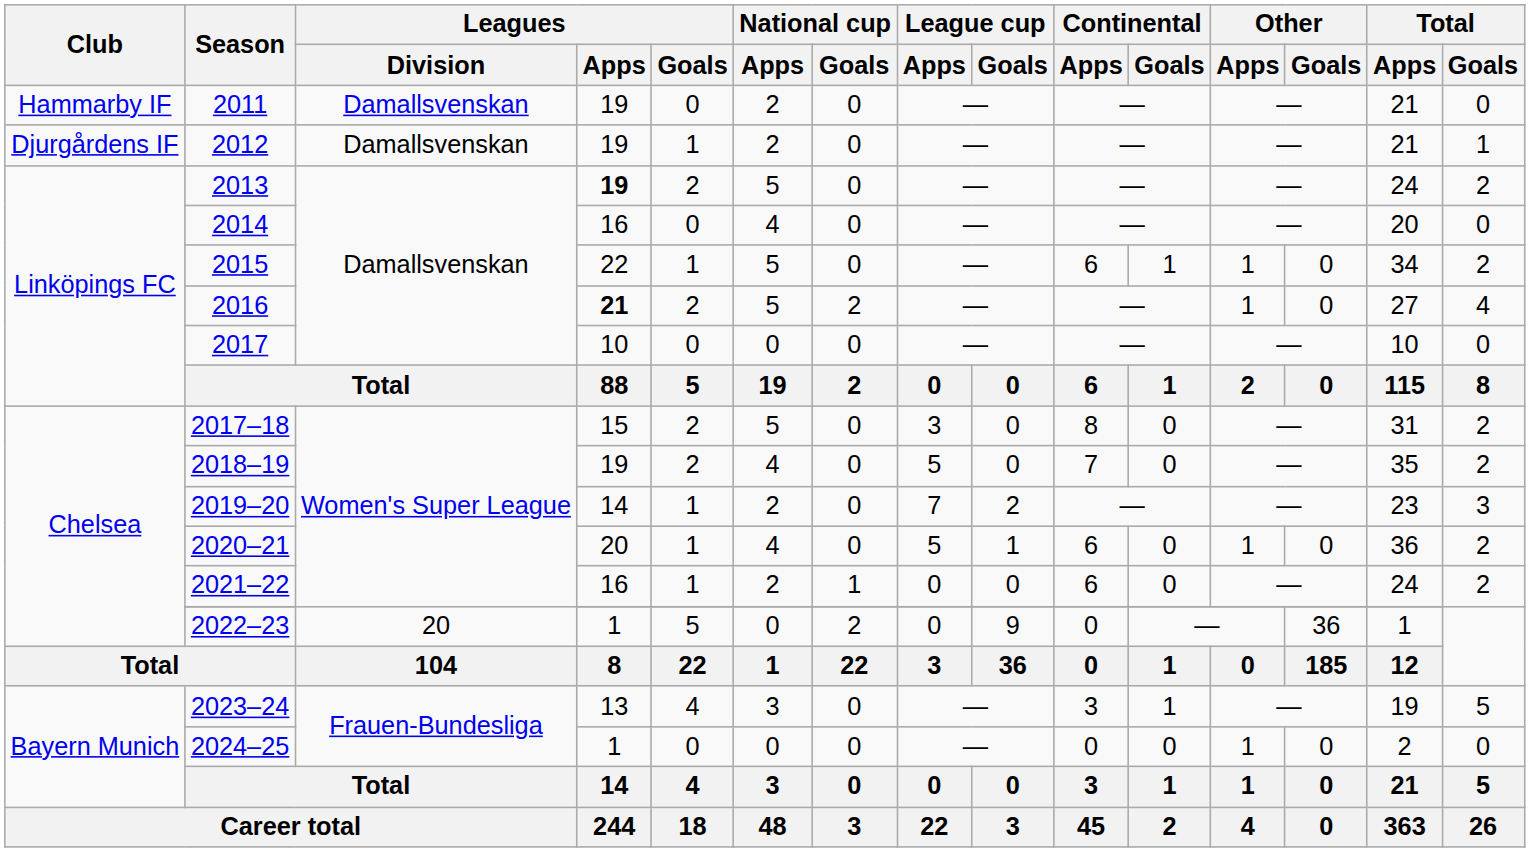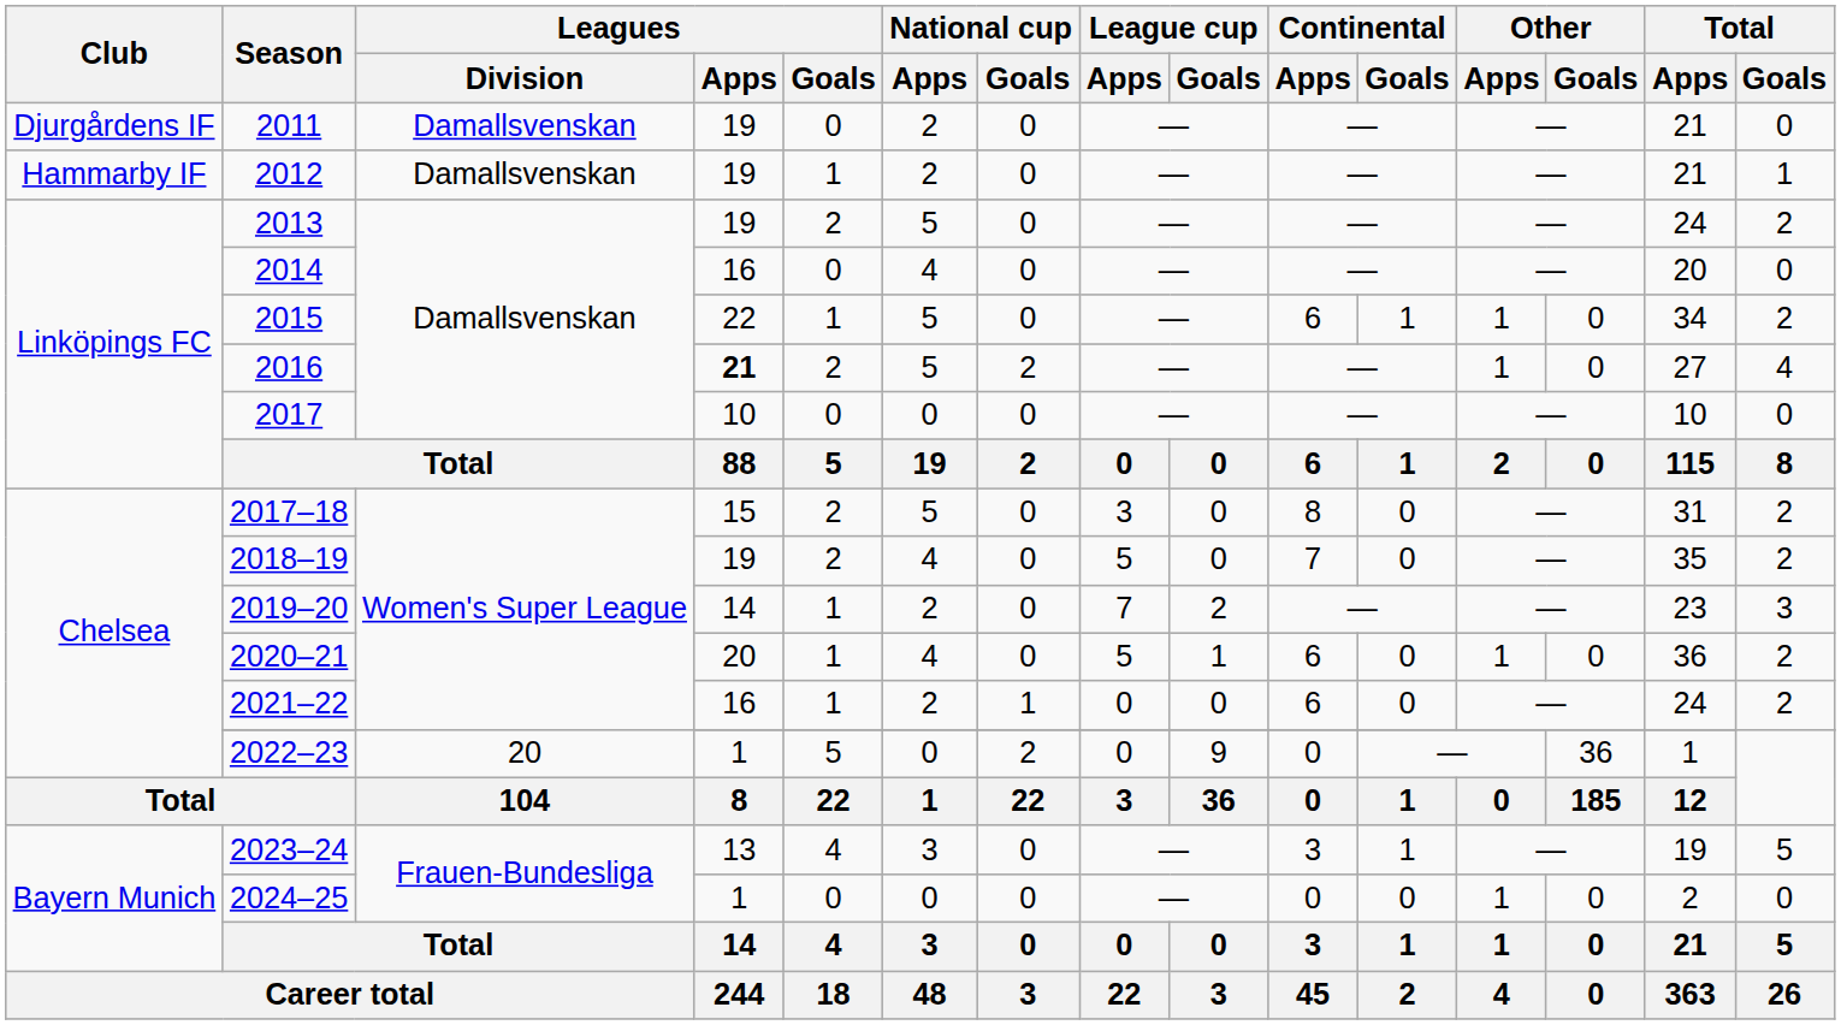 <table class="wikitable" style="text-align: center">
 <tr>
 <th rowspan="2">Club</th>
 <th rowspan="2">Season</th>
 <th colspan="3">Leagues</th>
 <th colspan="2">National cup</th>
 <th colspan="2">League cup</th>
 <th colspan="2">Continental</th>
 <th colspan="2">Other</th>
 <th colspan="2">Total</th>
 </tr>
 <tr>
 <th>Division</th>
 <th>Apps</th>
 <th>Goals</th>
 <th>Apps</th>
 <th>Goals</th>
 <th>Apps</th>
 <th>Goals</th>
 <th>Apps</th>
 <th>Goals</th>
 <th>Apps</th>
 <th>Goals</th>
 <th>Apps</th>
 <th>Goals</th>
 </tr>
 <tr>
-<td><a href='#'>Hammarby IF</a></td>
+<td><a href='#'>Djurgårdens IF</a></td>
 <td><a href='#'>2011</a></td>
 <td><a href='#'>Damallsvenskan</a></td>
 <td>19</td>
 <td>0</td>
 <td>2</td>
 <td>0</td>
 <td colspan="2">—</td>
 <td colspan="2">—</td>
 <td colspan="2">—</td>
 <td>21</td>
 <td>0</td>
 </tr>
 <tr>
-<td><a href='#'>Djurgårdens IF</a></td>
+<td><a href='#'>Hammarby IF</a></td>
 <td><a href='#'>2012</a></td>
 <td>Damallsvenskan</td>
 <td>19</td>
 <td>1</td>
 <td>2</td>
 <td>0</td>
 <td colspan="2">—</td>
 <td colspan="2">—</td>
 <td colspan="2">—</td>
 <td>21</td>
 <td>1</td>
 </tr>
 <tr>
 <td rowspan="6"><a href='#'>Linköpings FC</a></td>
 <td><a href='#'>2013</a></td>
 <td rowspan="5">Damallsvenskan</td>
-<td><strong>19</strong></td>
+<td>19</td>
 <td>2</td>
 <td>5</td>
 <td>0</td>
 <td colspan="2">—</td>
 <td colspan="2">—</td>
 <td colspan="2">—</td>
 <td>24</td>
 <td>2</td>
 </tr>
 <tr>
 <td><a href='#'>2014</a></td>
 <td>16</td>
 <td>0</td>
 <td>4</td>
 <td>0</td>
 <td colspan="2">—</td>
 <td colspan="2">—</td>
 <td colspan="2">—</td>
 <td>20</td>
 <td>0</td>
 </tr>
 <tr>
 <td><a href='#'>2015</a></td>
 <td>22</td>
 <td>1</td>
 <td>5</td>
 <td>0</td>
 <td colspan="2">—</td>
 <td>6</td>
 <td>1</td>
 <td>1</td>
 <td>0</td>
 <td>34</td>
 <td>2</td>
 </tr>
 <tr>
 <td><a href='#'>2016</a></td>
 <td><strong>21</strong></td>
 <td>2</td>
 <td>5</td>
 <td>2</td>
 <td colspan="2">—</td>
 <td colspan="2">—</td>
 <td>1</td>
 <td>0</td>
 <td>27</td>
 <td>4</td>
 </tr>
 <tr>
 <td><a href='#'>2017</a></td>
 <td>10</td>
 <td>0</td>
 <td>0</td>
 <td>0</td>
 <td colspan="2">—</td>
 <td colspan="2">—</td>
 <td colspan="2">—</td>
 <td>10</td>
 <td>0</td>
 </tr>
 <tr>
 <th colspan="2">Total</th>
 <th>88</th>
 <th>5</th>
 <th>19</th>
 <th>2</th>
 <th>0</th>
 <th>0</th>
 <th>6</th>
 <th>1</th>
 <th>2</th>
 <th>0</th>
 <th>115</th>
 <th>8</th>
 </tr>
 <tr>
 <td rowspan="7"><a href='#'>Chelsea</a></td>
 <td><a href='#'>2017–18</a></td>
 <td rowspan="6"><a href='#'>Women's Super League</a></td>
 <td>15</td>
 <td>2</td>
 <td>5</td>
 <td>0</td>
 <td>3</td>
 <td>0</td>
 <td>8</td>
 <td>0</td>
 <td colspan="2">—</td>
 <td>31</td>
 <td>2</td>
 </tr>
 <tr>
 <td><a href='#'>2018–19</a></td>
 <td>19</td>
 <td>2</td>
 <td>4</td>
 <td>0</td>
 <td>5</td>
 <td>0</td>
 <td>7</td>
 <td>0</td>
 <td colspan="2">—</td>
 <td>35</td>
 <td>2</td>
 </tr>
 <tr>
 <td><a href='#'>2019–20</a></td>
 <td>14</td>
 <td>1</td>
 <td>2</td>
 <td>0</td>
 <td>7</td>
 <td>2</td>
 <td colspan="2">—</td>
 <td colspan="2">—</td>
 <td>23</td>
 <td>3</td>
 </tr>
 <tr>
 <td><a href='#'>2020–21</a></td>
 <td>20</td>
 <td>1</td>
 <td>4</td>
 <td>0</td>
 <td>5</td>
 <td>1</td>
 <td>6</td>
 <td>0</td>
 <td>1</td>
 <td>0</td>
 <td>36</td>
 <td>2</td>
 </tr>
 <tr>
 <td><a href='#'>2021–22</a></td>
 <td>16</td>
 <td>1</td>
 <td>2</td>
 <td>1</td>
 <td>0</td>
 <td>0</td>
 <td>6</td>
 <td>0</td>
 <td colspan="2">—</td>
 <td>24</td>
 <td>2</td>
 </tr>
 <tr>
 </tr>
 <tr>
 <td><a href='#'>2022–23</a></td>
 <td>20</td>
 <td>1</td>
 <td>5</td>
 <td>0</td>
 <td>2</td>
 <td>0</td>
 <td>9</td>
 <td>0</td>
 <td colspan="2">—</td>
 <td>36</td>
 <td>1</td>
 </tr>
 <tr>
 <th colspan="2">Total</th>
 <th>104</th>
 <th>8</th>
 <th>22</th>
 <th>1</th>
 <th>22</th>
 <th>3</th>
 <th>36</th>
 <th>0</th>
 <th>1</th>
 <th>0</th>
 <th>185</th>
 <th>12</th>
 </tr>
 <tr>
 <td rowspan="3"><a href='#'>Bayern Munich</a></td>
 <td><a href='#'>2023–24</a></td>
 <td rowspan="2"><a href='#'>Frauen-Bundesliga</a></td>
 <td>13</td>
 <td>4</td>
 <td>3</td>
 <td>0</td>
 <td colspan="2">—</td>
 <td>3</td>
 <td>1</td>
 <td colspan="2">—</td>
 <td>19</td>
 <td>5</td>
 </tr>
 <tr>
 <td><a href='#'>2024–25</a></td>
 <td>1</td>
 <td>0</td>
 <td>0</td>
 <td>0</td>
 <td colspan="2">—</td>
 <td>0</td>
 <td>0</td>
 <td>1</td>
 <td>0</td>
 <td>2</td>
 <td>0</td>
 </tr>
 <tr>
 <th colspan="2">Total</th>
 <th>14</th>
 <th>4</th>
 <th>3</th>
 <th>0</th>
 <th>0</th>
 <th>0</th>
 <th>3</th>
 <th>1</th>
 <th>1</th>
 <th>0</th>
 <th>21</th>
 <th>5</th>
 </tr>
 <tr>
 <th colspan="3">Career total</th>
 <th>244</th>
 <th>18</th>
 <th>48</th>
 <th>3</th>
 <th>22</th>
 <th>3</th>
 <th>45</th>
 <th>2</th>
 <th>4</th>
 <th>0</th>
 <th>363</th>
 <th>26</th>
 </tr>
 </table>
